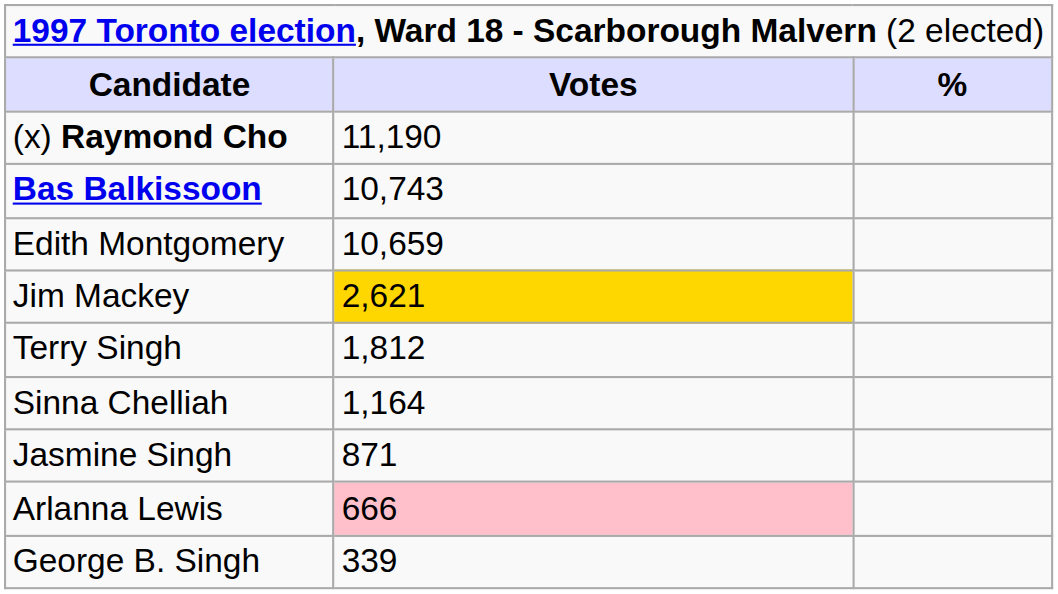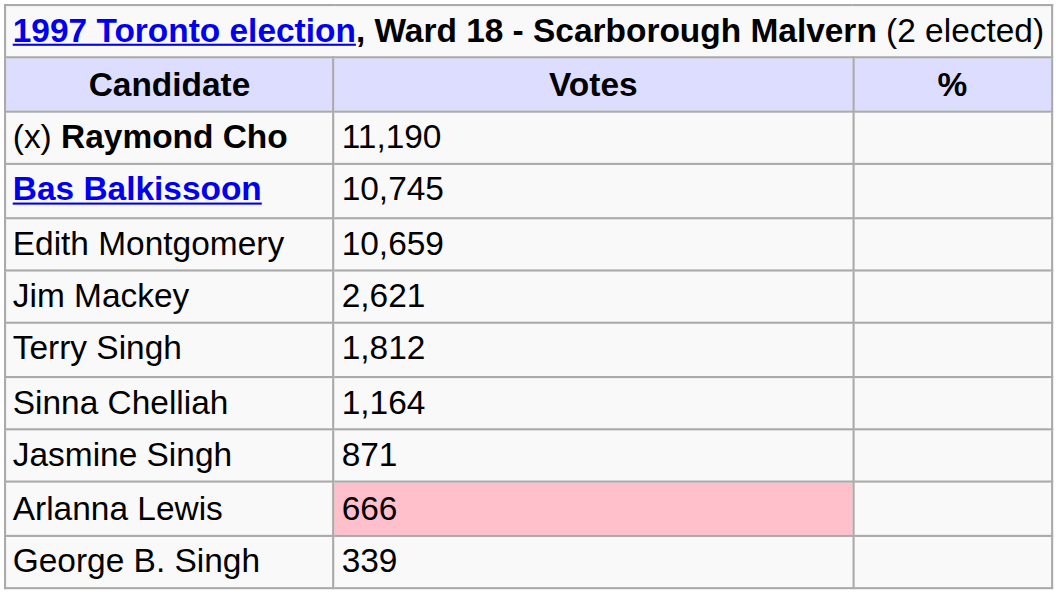 <table class="wikitable">
 <tr>
 <td Colspan="3" align="center"><strong><a href='#'>1997 Toronto election</a>, Ward 18 - Scarborough Malvern</strong> (2 elected)</td>
 </tr>
 <tr>
 <th style="background:#ddf; width:150px;">Candidate</th>
 <th style="background:#ddf;">Votes</th>
 <th style="background:#ddf;">%</th>
 </tr>
 <tr>
 <td>(x) <strong>Raymond Cho</strong></td>
 <td>11,190</td>
 <td></td>
 </tr>
 <tr>
 <td><strong><a href='#'>Bas Balkissoon</a></strong></td>
-<td>10,743</td>
+<td>10,745</td>
 <td></td>
 </tr>
 <tr>
 <td>Edith Montgomery</td>
 <td>10,659</td>
 <td></td>
 </tr>
 <tr>
 <td>Jim Mackey</td>
-<td style="background: gold;">2,621</td>
+<td>2,621</td>
 <td></td>
 </tr>
 <tr>
 <td>Terry Singh</td>
 <td>1,812</td>
 <td></td>
 </tr>
 <tr>
 <td>Sinna Chelliah</td>
 <td>1,164</td>
 <td></td>
 </tr>
 <tr>
 <td>Jasmine Singh</td>
 <td>871</td>
 <td></td>
 </tr>
 <tr>
 <td>Arlanna Lewis</td>
 <td style="background: pink;">666</td>
 <td></td>
 </tr>
 <tr>
 <td>George B. Singh</td>
 <td>339</td>
 <td></td>
 </tr>
 </table>
